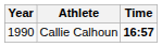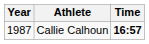 <table class="wikitable">
 <tr>
 <th>Year</th>
 <th>Athlete</th>
 <th>Time</th>
 </tr>
 <tr>
-<td>1990</td>
+<td>1987</td>
 <td>Callie Calhoun</td>
 <td><strong>16:57</strong></td>
 </tr>
 </table>
